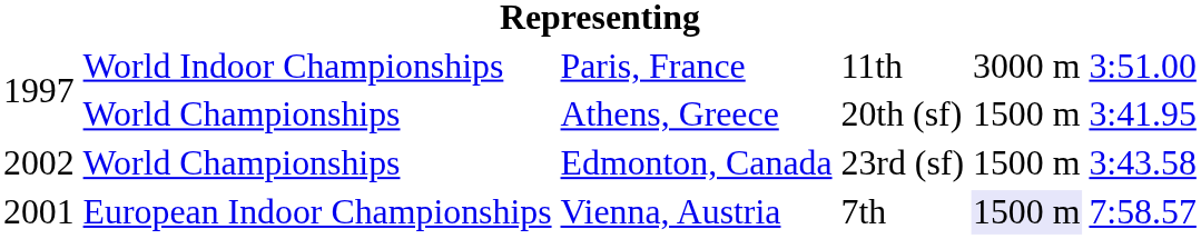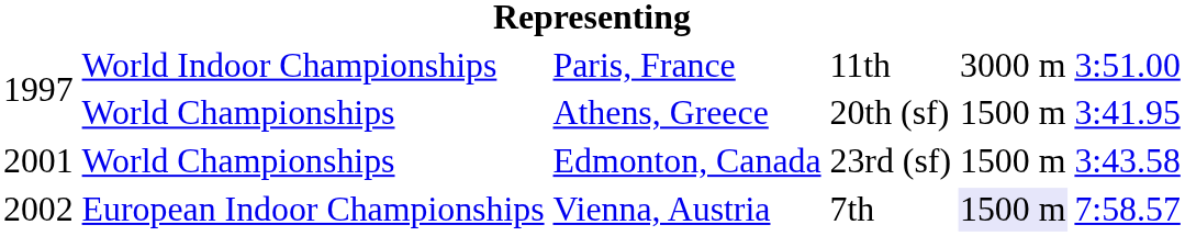 <table>
 <tr>
 <th colspan="6">Representing </th>
 </tr>
 <tr>
 <td rowspan=2>1997</td>
 <td><a href='#'>World Indoor Championships</a></td>
 <td><a href='#'>Paris, France</a></td>
 <td>11th</td>
 <td>3000 m</td>
 <td><a href='#'>3:51.00</a></td>
 </tr>
 <tr>
 <td><a href='#'>World Championships</a></td>
 <td><a href='#'>Athens, Greece</a></td>
 <td>20th (sf)</td>
 <td>1500 m</td>
 <td><a href='#'>3:41.95</a></td>
 </tr>
 <tr>
-<td>2002</td>
+<td>2001</td>
 <td><a href='#'>World Championships</a></td>
 <td><a href='#'>Edmonton, Canada</a></td>
 <td>23rd (sf)</td>
 <td>1500 m</td>
 <td><a href='#'>3:43.58</a></td>
 </tr>
 <tr>
-<td>2001</td>
+<td>2002</td>
 <td><a href='#'>European Indoor Championships</a></td>
 <td><a href='#'>Vienna, Austria</a></td>
 <td>7th</td>
 <td style="background: lavender;">1500 m</td>
 <td><a href='#'>7:58.57</a></td>
 </tr>
 </table>
